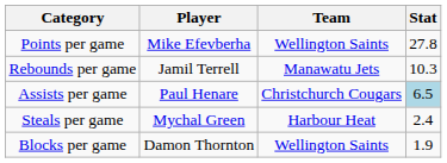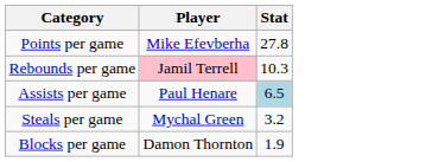 <table class="wikitable" style="text-align:center">
 <tr>
 <th>Category</th>
 <th>Player</th>
-<th>Team</th>
 <th>Stat</th>
 </tr>
 <tr>
 <td><a href='#'>Points</a> per game</td>
 <td><a href='#'>Mike Efevberha</a></td>
-<td><a href='#'>Wellington Saints</a></td>
 <td>27.8</td>
 </tr>
 <tr>
 <td><a href='#'>Rebounds</a> per game</td>
-<td>Jamil Terrell</td>
-<td><a href='#'>Manawatu Jets</a></td>
+<td style="background: pink;">Jamil Terrell</td>
 <td>10.3</td>
 </tr>
 <tr>
 <td><a href='#'>Assists</a> per game</td>
 <td><a href='#'>Paul Henare</a></td>
-<td><a href='#'>Christchurch Cougars</a></td>
 <td style="background: lightblue;">6.5</td>
 </tr>
 <tr>
 <td><a href='#'>Steals</a> per game</td>
 <td><a href='#'>Mychal Green</a></td>
-<td><a href='#'>Harbour Heat</a></td>
-<td>2.4</td>
+<td>3.2</td>
 </tr>
 <tr>
 <td><a href='#'>Blocks</a> per game</td>
 <td>Damon Thornton</td>
-<td><a href='#'>Wellington Saints</a></td>
 <td>1.9</td>
 </tr>
 </table>
